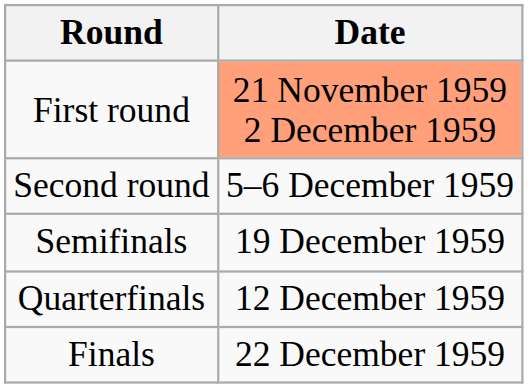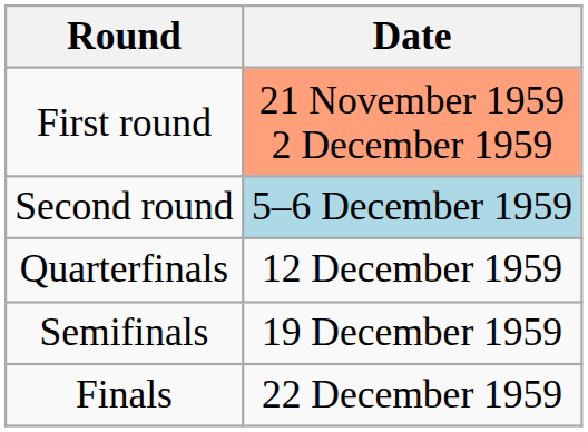 <table class="wikitable" style="text-align: center">
 <tr>
 <th>Round</th>
 <th>Date</th>
 </tr>
 <tr>
 <td>First round</td>
 <td style="background: lightsalmon;">21 November 1959<br>2 December 1959</td>
 </tr>
 <tr>
 <td>Second round</td>
-<td>5–6 December 1959</td>
+<td style="background: lightblue;">5–6 December 1959</td>
+</tr>
+<tr>
+<td>Quarterfinals</td>
+<td>12 December 1959</td>
 </tr>
 <tr>
 <td>Semifinals</td>
 <td>19 December 1959</td>
 </tr>
 <tr>
-<td>Quarterfinals</td>
-<td>12 December 1959</td>
-</tr>
-<tr>
 <td>Finals</td>
 <td>22 December 1959</td>
 </tr>
 </table>
